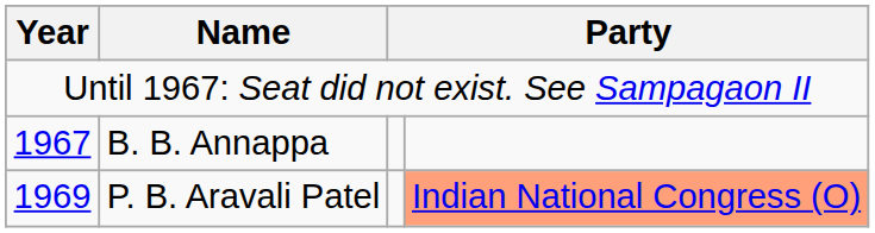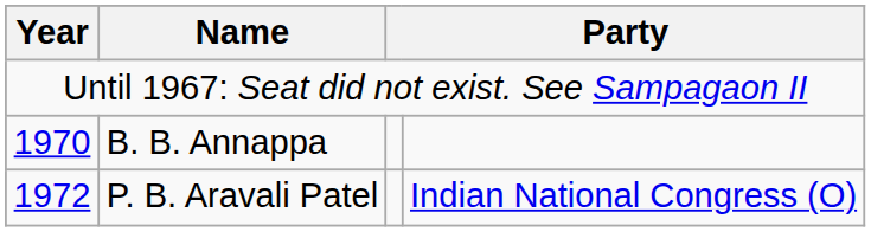 <table class="wikitable">
 <tr>
 <th>Year</th>
 <th>Name</th>
 <th colspan=2>Party</th>
 </tr>
 <tr>
 <td colspan=4 align=center>Until 1967: <em>Seat did not exist. See <a href='#'>Sampagaon II</a></em></td>
 </tr>
 <tr>
-<td><a href='#'>1967</a></td>
+<td><a href='#'>1970</a></td>
 <td>B. B. Annappa</td>
 <td></td>
 </tr>
 <tr>
-<td><a href='#'>1969</a></td>
+<td><a href='#'>1972</a></td>
 <td>P. B. Aravali Patel</td>
 <td bgcolor=></td>
-<td style="background: lightsalmon;"><a href='#'>Indian National Congress (O)</a></td>
+<td><a href='#'>Indian National Congress (O)</a></td>
 </tr>
 </table>
